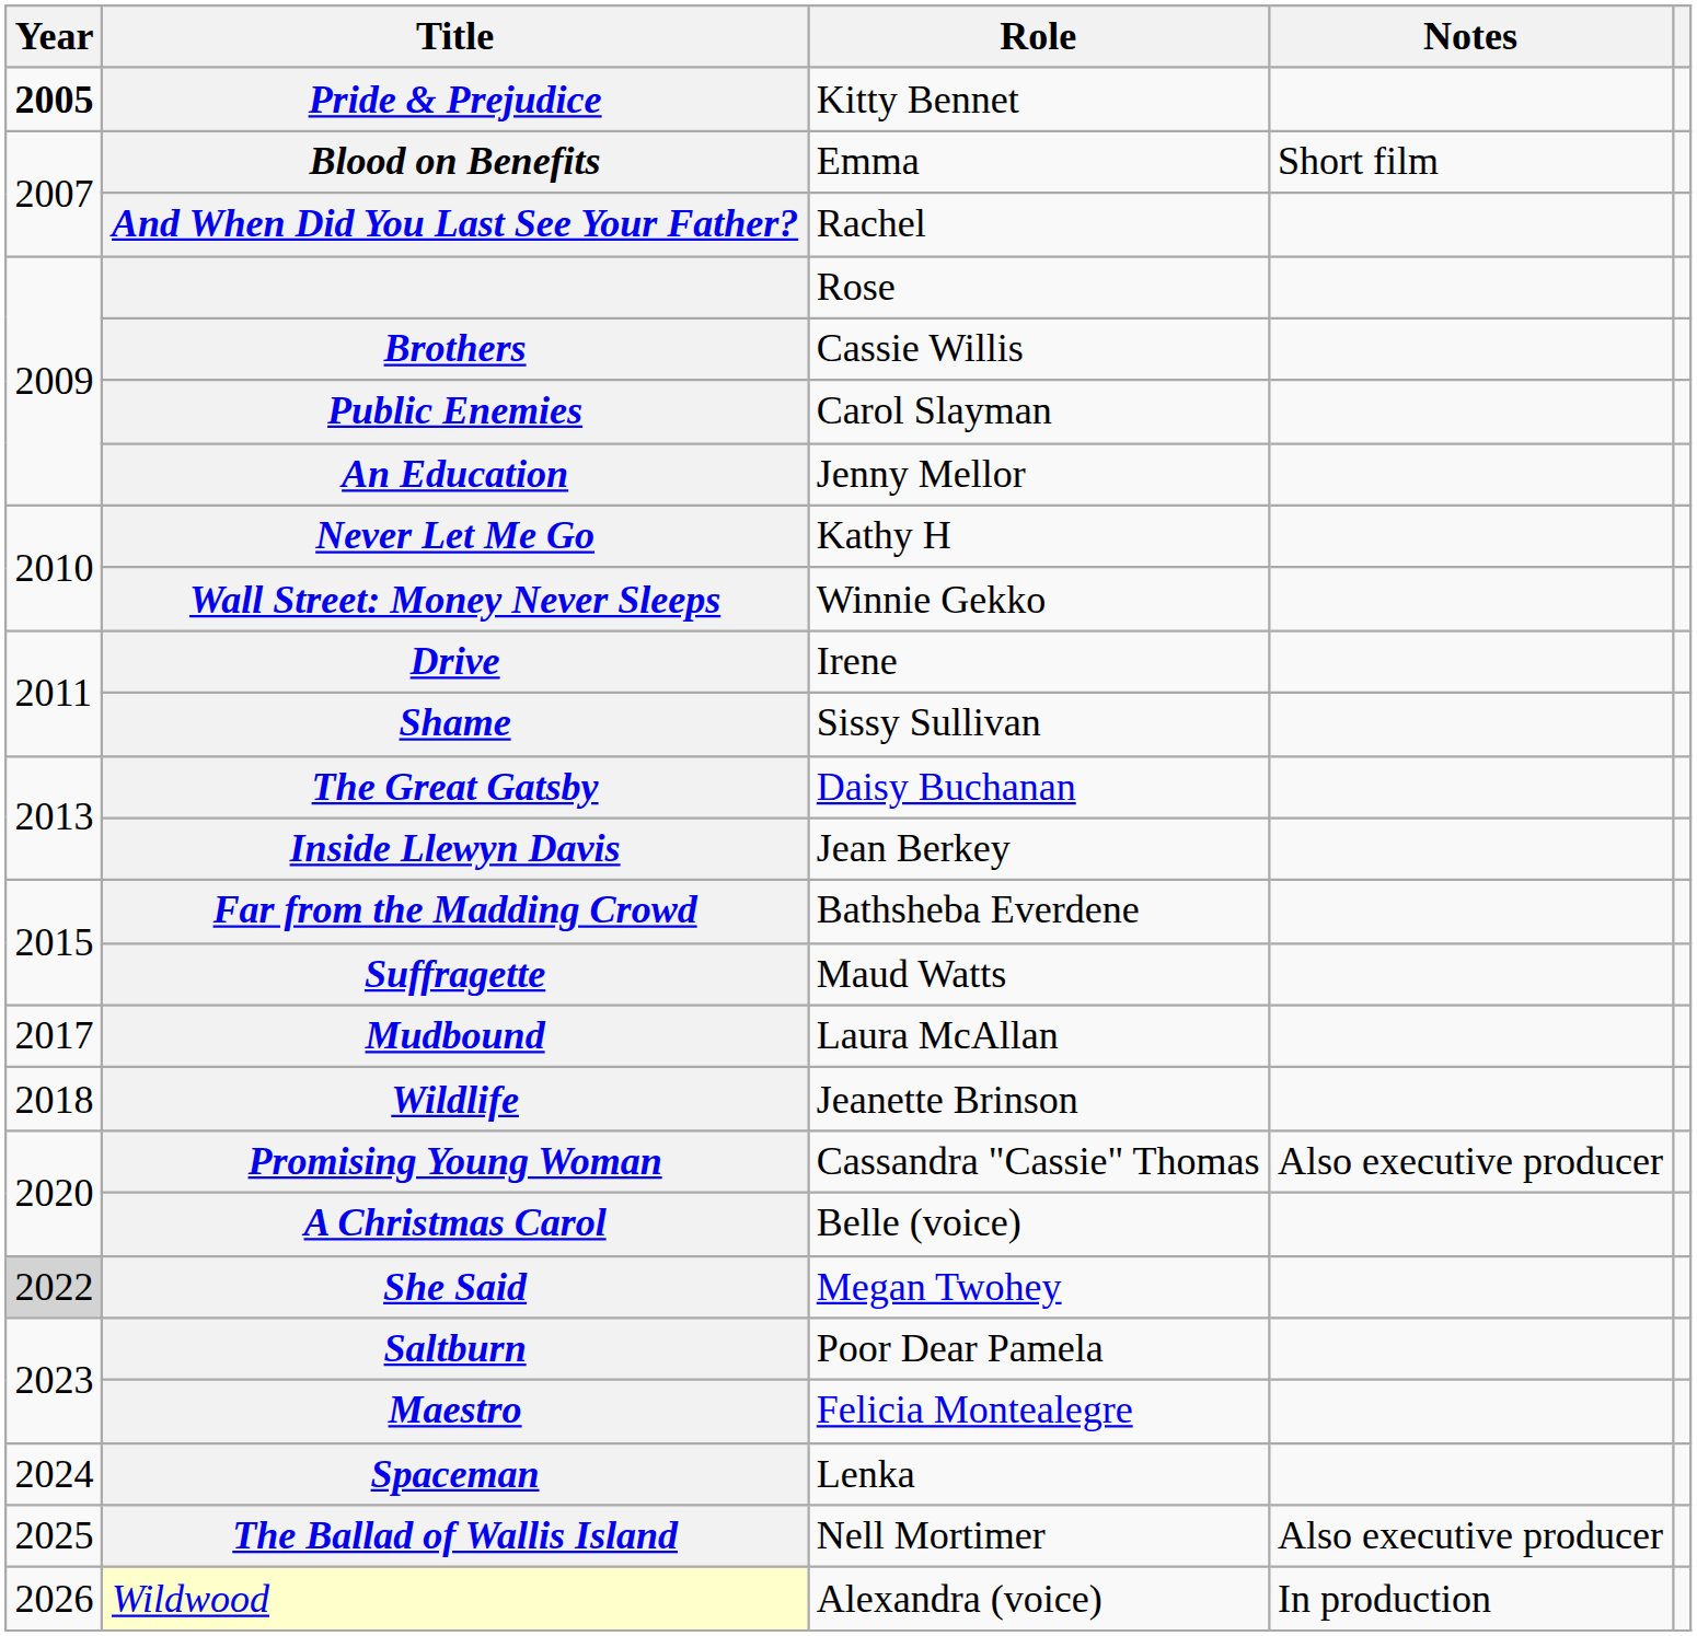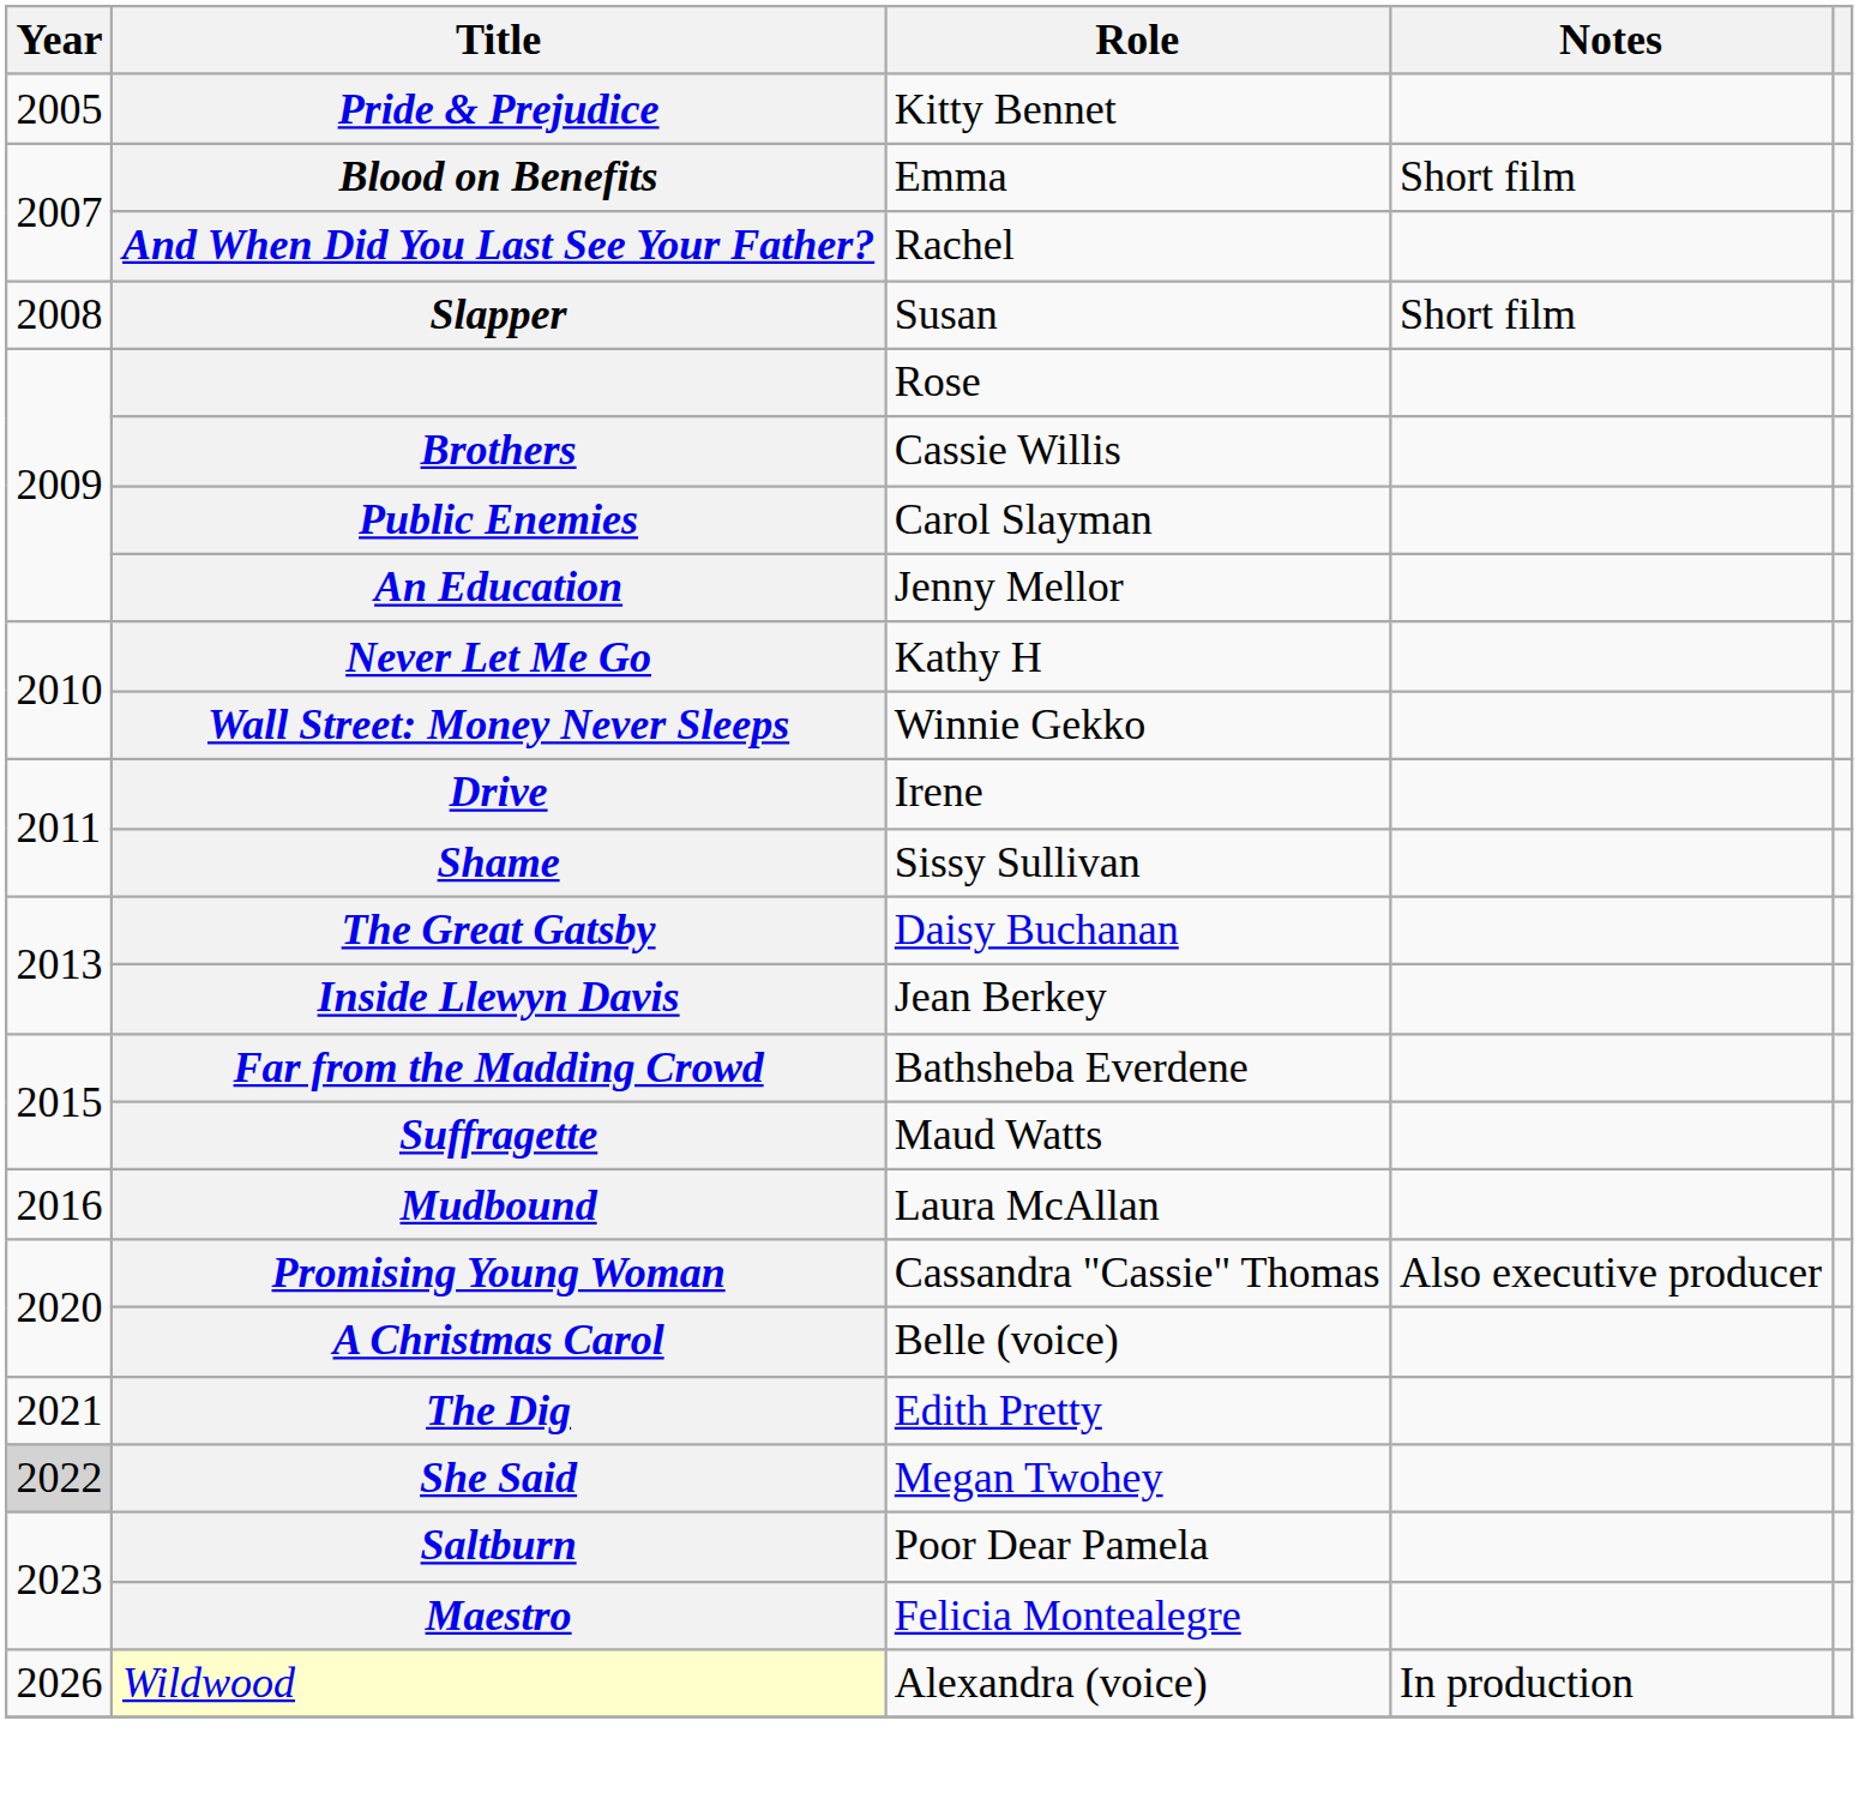 <table class="wikitable plainrowheaders sortable">
 <tr>
 <th>Year</th>
 <th>Title</th>
 <th>Role</th>
 <th class="unsortable">Notes</th>
 <th scope="col" class="unsortable"></th>
 </tr>
 <tr>
-<td><strong>2005</strong></td>
+<td>2005</td>
 <th scope="row"><em><a href='#'>Pride & Prejudice</a></em></th>
 <td>Kitty Bennet</td>
 <td></td>
 <td align=center></td>
 </tr>
 <tr>
 <td rowspan="2">2007</td>
 <th scope="row"><em>Blood on Benefits</em></th>
 <td>Emma</td>
 <td>Short film</td>
 <td align=center></td>
 </tr>
 <tr>
 <th scope="row"><em><a href='#'>And When Did You Last See Your Father?</a></em></th>
 <td>Rachel</td>
 <td></td>
+<td align=center></td>
+</tr>
+<tr>
+<td>2008</td>
+<th scope="row"><em>Slapper</em></th>
+<td>Susan</td>
+<td>Short film</td>
 <td align=center></td>
 </tr>
 <tr>
 <td rowspan="4">2009</td>
 <th scope="row"><em></em></th>
 <td>Rose</td>
 <td></td>
 <td align=center></td>
 </tr>
 <tr>
 <th scope="row"><em><a href='#'>Brothers</a></em></th>
 <td>Cassie Willis</td>
 <td></td>
 <td align=center></td>
 </tr>
 <tr>
 <th scope="row"><em><a href='#'>Public Enemies</a></em></th>
 <td>Carol Slayman</td>
 <td></td>
 <td align=center></td>
 </tr>
 <tr>
 <th scope="row"><em><a href='#'>An Education</a></em></th>
 <td>Jenny Mellor</td>
 <td></td>
 <td align=center></td>
 </tr>
 <tr>
 <td rowspan="2">2010</td>
 <th scope="row"><em><a href='#'>Never Let Me Go</a></em></th>
 <td>Kathy H</td>
 <td></td>
 <td align=center></td>
 </tr>
 <tr>
 <th scope="row"><em><a href='#'>Wall Street: Money Never Sleeps</a></em></th>
 <td>Winnie Gekko</td>
 <td></td>
 <td align=center></td>
 </tr>
 <tr>
 <td rowspan="2">2011</td>
 <th scope="row"><em><a href='#'>Drive</a></em></th>
 <td>Irene</td>
 <td></td>
 <td align=center></td>
 </tr>
 <tr>
 <th scope="row"><em><a href='#'>Shame</a></em></th>
 <td>Sissy Sullivan</td>
 <td></td>
 <td align=center></td>
 </tr>
 <tr>
 <td rowspan="2">2013</td>
 <th scope="row"><em><a href='#'>The Great Gatsby</a></em></th>
 <td><a href='#'>Daisy Buchanan</a></td>
 <td></td>
 <td align=center></td>
 </tr>
 <tr>
 <th scope="row"><em><a href='#'>Inside Llewyn Davis</a></em></th>
 <td>Jean Berkey</td>
 <td></td>
 <td align=center></td>
 </tr>
 <tr>
 <td rowspan="2">2015</td>
 <th scope="row"><em><a href='#'>Far from the Madding Crowd</a></em></th>
 <td>Bathsheba Everdene</td>
 <td></td>
 <td align=center></td>
 </tr>
 <tr>
 <th scope="row"><em><a href='#'>Suffragette</a></em></th>
 <td>Maud Watts</td>
 <td></td>
 <td align=center></td>
 </tr>
 <tr>
-<td>2017</td>
+<td>2016</td>
 <th scope="row"><em><a href='#'>Mudbound</a></em></th>
 <td>Laura McAllan</td>
-<td></td>
-<td align=center></td>
-</tr>
-<tr>
-<td>2018</td>
-<th scope="row"><em><a href='#'>Wildlife</a></em></th>
-<td>Jeanette Brinson</td>
 <td></td>
 <td align=center></td>
 </tr>
 <tr>
 <td rowspan="2">2020</td>
 <th scope="row"><em><a href='#'>Promising Young Woman</a></em></th>
 <td>Cassandra "Cassie" Thomas</td>
 <td>Also executive producer</td>
 <td align=center></td>
 </tr>
 <tr>
 <th scope="row"><em><a href='#'>A Christmas Carol</a></em></th>
 <td>Belle (voice)</td>
+<td></td>
+<td align=center></td>
+</tr>
+<tr>
+<td>2021</td>
+<th scope="row"><em><a href='#'>The Dig</a></em></th>
+<td><a href='#'>Edith Pretty</a></td>
 <td></td>
 <td align=center></td>
 </tr>
 <tr>
 <td style="background: lightgrey;">2022</td>
 <th scope="row"><em><a href='#'>She Said</a></em></th>
 <td><a href='#'>Megan Twohey</a></td>
 <td></td>
 <td align=center></td>
 </tr>
 <tr>
 <td rowspan="2">2023</td>
 <th scope="row"><em><a href='#'>Saltburn</a></em></th>
 <td>Poor Dear Pamela</td>
 <td></td>
 <td align=center></td>
 </tr>
 <tr>
 <th scope="row"><em><a href='#'>Maestro</a></em></th>
 <td><a href='#'>Felicia Montealegre</a></td>
 <td></td>
 <td align=center></td>
 </tr>
 <tr>
-<td>2024</td>
-<th scope="row"><em><a href='#'>Spaceman</a></em></th>
-<td>Lenka</td>
-<td></td>
-<td align=center></td>
-</tr>
-<tr>
-<td>2025</td>
-<th scope="row"><em><a href='#'>The Ballad of Wallis Island</a></em></th>
-<td>Nell Mortimer</td>
-<td>Also executive producer</td>
-<td align=center></td>
-</tr>
-<tr>
 <td>2026</td>
 <td style="background:#FFFFCC;"><em><a href='#'>Wildwood</a></em> </td>
 <td>Alexandra (voice)</td>
 <td>In production</td>
 <td align=center></td>
 </tr>
 <tr>
 </tr>
 </table>
